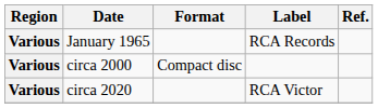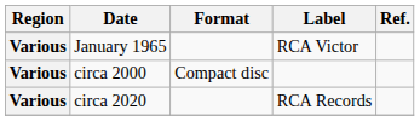 <table class="wikitable plainrowheaders">
 <tr>
 <th scope="col">Region</th>
 <th scope="col">Date</th>
 <th scope="col">Format</th>
 <th scope="col">Label</th>
 <th scope="col">Ref.</th>
 </tr>
 <tr>
 <th scope="row">Various</th>
 <td>January 1965</td>
 <td></td>
-<td>RCA Records</td>
+<td>RCA Victor</td>
 <td></td>
 </tr>
 <tr>
 <th scope="row">Various</th>
 <td>circa 2000</td>
 <td>Compact disc</td>
 <td></td>
 <td></td>
 </tr>
 <tr>
 <th scope="row">Various</th>
 <td>circa 2020</td>
 <td></td>
-<td>RCA Victor</td>
+<td>RCA Records</td>
 <td></td>
 </tr>
 <tr>
 </tr>
 </table>
